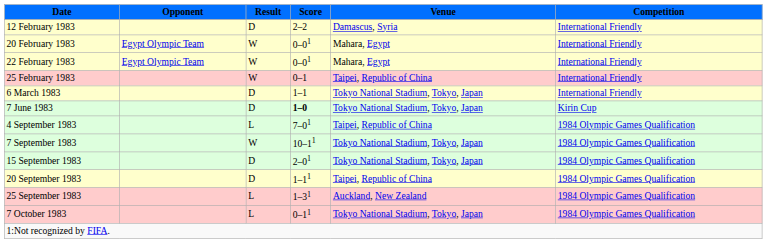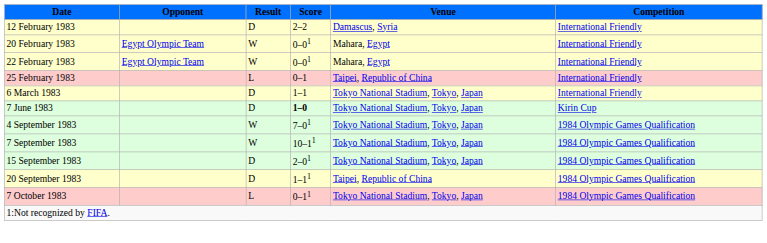 <table width=100% class="wikitable">
 <tr>
 <th style="background:#0070FF;"><span>Date</span></th>
 <th style="background:#0070FF;"><span>Opponent</span></th>
 <th style="background:#0070FF;"><span>Result</span></th>
 <th style="background:#0070FF;"><span>Score</span></th>
 <th style="background:#0070FF;"><span>Venue</span></th>
 <th style="background:#0070FF;"><span>Competition</span></th>
 </tr>
 <tr>
 </tr>
 <tr style="background:#ffc;">
 <td>12 February 1983</td>
 <td></td>
 <td>D</td>
 <td>2–2</td>
 <td> <a href='#'>Damascus</a>, <a href='#'>Syria</a></td>
 <td><a href='#'>International Friendly</a></td>
 </tr>
 <tr style="background:#ffc;">
 <td>20 February 1983</td>
 <td> <a href='#'>Egypt Olympic Team</a></td>
 <td>W</td>
 <td>0–0<sup>1</sup></td>
 <td> Mahara, <a href='#'>Egypt</a></td>
 <td><a href='#'>International Friendly</a></td>
 </tr>
 <tr style="background:#ffc;">
 <td>22 February 1983</td>
 <td> <a href='#'>Egypt Olympic Team</a></td>
 <td>W</td>
 <td>0–0<sup>1</sup></td>
 <td> Mahara, <a href='#'>Egypt</a></td>
 <td><a href='#'>International Friendly</a></td>
 </tr>
 <tr style="background:#fcc;">
 <td>25 February 1983</td>
 <td></td>
-<td>W</td>
+<td>L</td>
 <td>0–1</td>
 <td> <a href='#'>Taipei</a>, <a href='#'>Republic of China</a></td>
 <td><a href='#'>International Friendly</a></td>
 </tr>
 <tr style="background:#ffc;">
 <td>6 March 1983</td>
 <td></td>
 <td>D</td>
 <td>1–1</td>
 <td> <a href='#'>Tokyo National Stadium</a>, <a href='#'>Tokyo</a>, <a href='#'>Japan</a></td>
 <td><a href='#'>International Friendly</a></td>
 </tr>
 <tr style="background:#dfd;">
 <td>7 June 1983</td>
 <td></td>
 <td>D</td>
 <td><strong>1–0</strong></td>
 <td> <a href='#'>Tokyo National Stadium</a>, <a href='#'>Tokyo</a>, <a href='#'>Japan</a></td>
 <td><a href='#'>Kirin Cup</a></td>
 </tr>
 <tr style="background:#dfd;">
 <td>4 September 1983</td>
 <td></td>
-<td>L</td>
+<td>W</td>
 <td>7–0<sup>1</sup></td>
-<td> <a href='#'>Taipei</a>, <a href='#'>Republic of China</a></td>
+<td> <a href='#'>Tokyo National Stadium</a>, <a href='#'>Tokyo</a>, <a href='#'>Japan</a></td>
 <td><a href='#'>1984 Olympic Games Qualification</a></td>
 </tr>
 <tr style="background:#dfd;">
 <td>7 September 1983</td>
 <td></td>
 <td>W</td>
 <td>10–1<sup>1</sup></td>
 <td> <a href='#'>Tokyo National Stadium</a>, <a href='#'>Tokyo</a>, <a href='#'>Japan</a></td>
 <td><a href='#'>1984 Olympic Games Qualification</a></td>
 </tr>
 <tr style="background:#dfd;">
 <td>15 September 1983</td>
 <td></td>
 <td>D</td>
 <td>2–0<sup>1</sup></td>
 <td> <a href='#'>Tokyo National Stadium</a>, <a href='#'>Tokyo</a>, <a href='#'>Japan</a></td>
 <td><a href='#'>1984 Olympic Games Qualification</a></td>
 </tr>
 <tr style="background:#ffc;">
 <td>20 September 1983</td>
 <td></td>
 <td>D</td>
 <td>1–1<sup>1</sup></td>
 <td> <a href='#'>Taipei</a>, <a href='#'>Republic of China</a></td>
 <td><a href='#'>1984 Olympic Games Qualification</a></td>
 </tr>
 <tr style="background:#fcc;">
-<td>25 September 1983</td>
-<td></td>
-<td>L</td>
-<td>1–3<sup>1</sup></td>
-<td> <a href='#'>Auckland</a>, <a href='#'>New Zealand</a></td>
-<td><a href='#'>1984 Olympic Games Qualification</a></td>
-</tr>
-<tr style="background:#fcc;">
 <td>7 October 1983</td>
 <td></td>
 <td>L</td>
 <td>0–1<sup>1</sup></td>
 <td> <a href='#'>Tokyo National Stadium</a>, <a href='#'>Tokyo</a>, <a href='#'>Japan</a></td>
 <td><a href='#'>1984 Olympic Games Qualification</a></td>
 </tr>
 <tr>
 <td colspan=6 align=left>1:Not recognized by <a href='#'>FIFA</a>.</td>
 </tr>
 </table>
